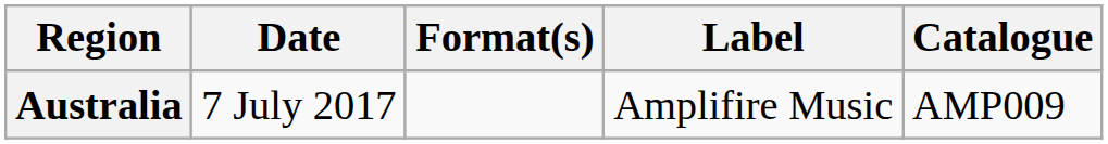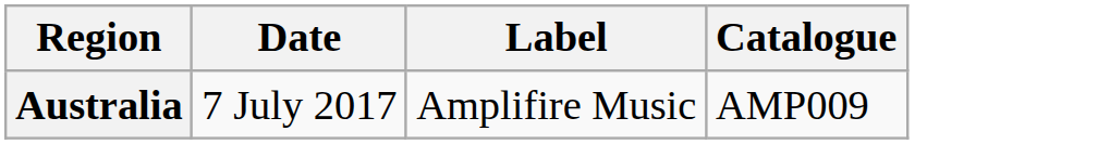 <table class="wikitable plainrowheaders">
 <tr>
 <th scope="col">Region</th>
 <th scope="col">Date</th>
-<th scope="col">Format(s)</th>
 <th scope="col">Label</th>
 <th scope="col">Catalogue</th>
 </tr>
 <tr>
 <th scope="row">Australia</th>
 <td>7 July 2017</td>
-<td></td>
 <td>Amplifire Music</td>
 <td>AMP009</td>
 </tr>
 </table>
